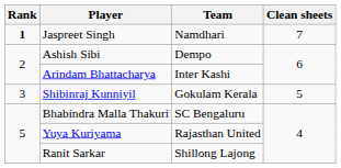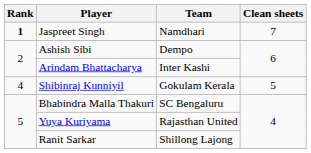 <table class="wikitable" style="text-align:center">
 <tr>
 <th>Rank</th>
 <th>Player</th>
 <th>Team</th>
 <th>Clean sheets</th>
 </tr>
 <tr>
 <td><strong>1</strong></td>
 <td align="left"> Jaspreet Singh</td>
 <td align="left">Namdhari</td>
 <td>7</td>
 </tr>
 <tr>
 <td rowspan="2">2</td>
 <td align="left"> Ashish Sibi</td>
 <td align="left">Dempo</td>
 <td rowspan="2">6</td>
 </tr>
 <tr>
 <td align="left"> <a href='#'>Arindam Bhattacharya</a></td>
 <td align="left">Inter Kashi</td>
 </tr>
 <tr>
-<td>3</td>
+<td>4</td>
 <td align="left"> <a href='#'>Shibinraj Kunniyil</a></td>
 <td align="left">Gokulam Kerala</td>
 <td>5</td>
 </tr>
 <tr>
 <td rowspan="3">5</td>
 <td align="left"> Bhabindra Malla Thakuri</td>
 <td align="left">SC Bengaluru</td>
 <td rowspan="3">4</td>
 </tr>
 <tr>
 <td align="left"> <a href='#'>Yuya Kuriyama</a></td>
 <td align="left">Rajasthan United</td>
 </tr>
 <tr>
 <td align="left"> Ranit Sarkar</td>
 <td align="left">Shillong Lajong</td>
 </tr>
 </table>
